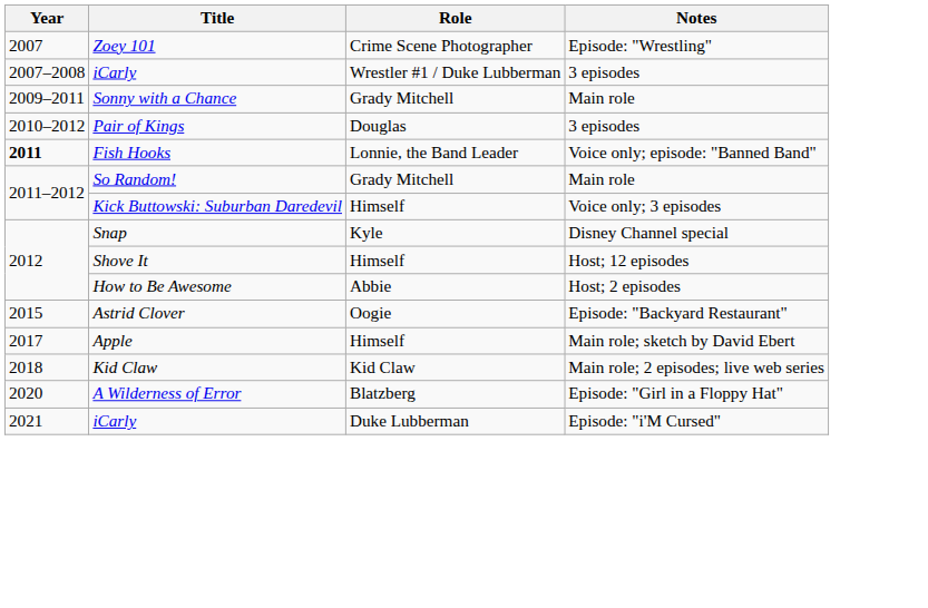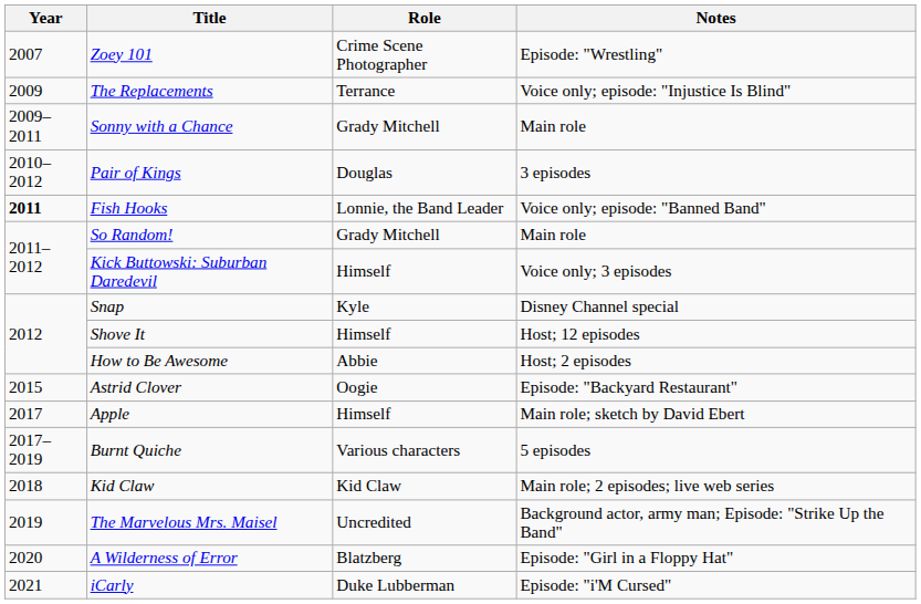 <table class="wikitable sortable">
 <tr>
 <th>Year</th>
 <th>Title</th>
 <th>Role</th>
 <th class="unsortable">Notes</th>
 </tr>
 <tr>
 <td>2007</td>
 <td><em><a href='#'>Zoey 101</a></em></td>
 <td>Crime Scene Photographer</td>
 <td>Episode: "Wrestling"</td>
 </tr>
 <tr>
-<td>2007–2008</td>
-<td><em><a href='#'>iCarly</a></em></td>
-<td>Wrestler #1 / Duke Lubberman</td>
-<td>3 episodes</td>
+<td>2009</td>
+<td><em><a href='#'>The Replacements</a></em></td>
+<td>Terrance</td>
+<td>Voice only; episode: "Injustice Is Blind"</td>
 </tr>
 <tr>
 <td>2009–2011</td>
 <td><em><a href='#'>Sonny with a Chance</a></em></td>
 <td>Grady Mitchell</td>
 <td>Main role</td>
 </tr>
 <tr>
 <td>2010–2012</td>
 <td><em><a href='#'>Pair of Kings</a></em></td>
 <td>Douglas</td>
 <td>3 episodes</td>
 </tr>
 <tr>
 <td><strong>2011</strong></td>
 <td><em><a href='#'>Fish Hooks</a></em></td>
 <td>Lonnie, the Band Leader</td>
 <td>Voice only; episode: "Banned Band"</td>
 </tr>
 <tr>
 <td rowspan="2">2011–2012</td>
 <td><em><a href='#'>So Random!</a></em></td>
 <td>Grady Mitchell</td>
 <td>Main role</td>
 </tr>
 <tr>
 <td><em><a href='#'>Kick Buttowski: Suburban Daredevil</a></em></td>
 <td>Himself</td>
 <td>Voice only; 3 episodes</td>
 </tr>
 <tr>
 <td rowspan="3">2012</td>
 <td><em>Snap</em></td>
 <td>Kyle</td>
 <td>Disney Channel special</td>
 </tr>
 <tr>
 <td><em>Shove It</em></td>
 <td>Himself</td>
 <td>Host; 12 episodes</td>
 </tr>
 <tr>
 <td><em>How to Be Awesome</em></td>
 <td>Abbie</td>
 <td>Host; 2 episodes</td>
 </tr>
 <tr>
 <td>2015</td>
 <td><em>Astrid Clover</em></td>
 <td>Oogie</td>
 <td>Episode: "Backyard Restaurant"</td>
 </tr>
 <tr>
 <td>2017</td>
 <td><em>Apple</em></td>
 <td>Himself</td>
 <td>Main role; sketch by David Ebert</td>
 </tr>
 <tr>
+<td>2017–2019</td>
+<td><em>Burnt Quiche</em></td>
+<td>Various characters</td>
+<td>5 episodes</td>
+</tr>
+<tr>
 <td>2018</td>
 <td><em>Kid Claw</em></td>
 <td>Kid Claw</td>
 <td>Main role; 2 episodes; live web series</td>
+</tr>
+<tr>
+<td>2019</td>
+<td><em><a href='#'>The Marvelous Mrs. Maisel</a></em></td>
+<td>Uncredited</td>
+<td>Background actor, army man; Episode: "Strike Up the Band"</td>
 </tr>
 <tr>
 <td>2020</td>
 <td><em><a href='#'>A Wilderness of Error</a></em></td>
 <td>Blatzberg</td>
 <td>Episode: "Girl in a Floppy Hat"</td>
 </tr>
 <tr>
 <td>2021</td>
 <td><em><a href='#'>iCarly</a></em></td>
 <td>Duke Lubberman</td>
 <td>Episode: "i'M Cursed"</td>
 </tr>
 </table>
